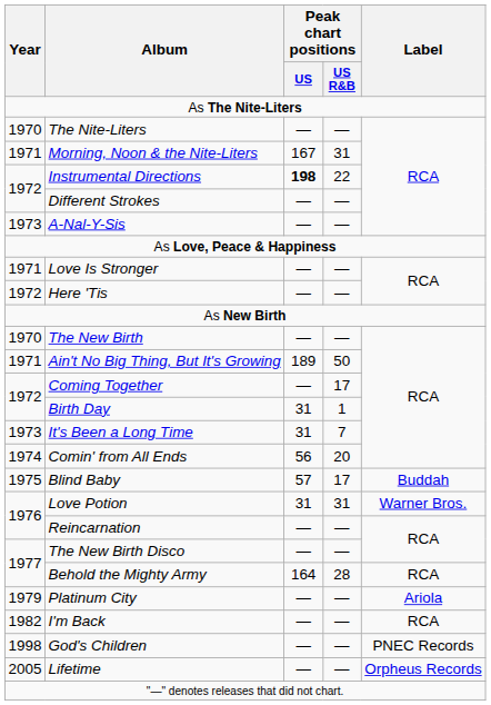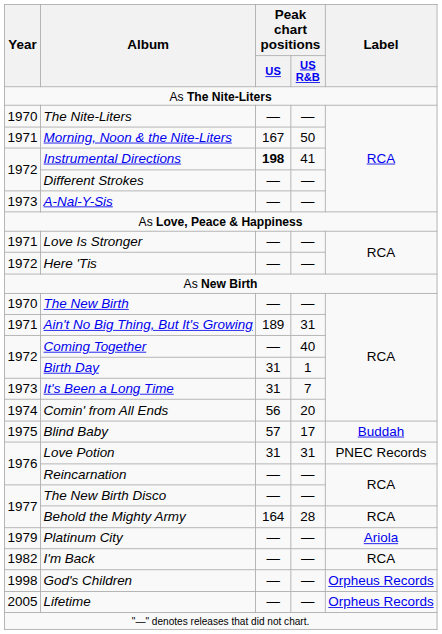 <table class="wikitable" style="text-align:center;">
 <tr>
 <th rowspan="2">Year</th>
 <th rowspan="2">Album</th>
 <th colspan="2">Peak chart positions</th>
 <th rowspan="2">Label</th>
 </tr>
 <tr style="font-size:smaller;">
 <th width="35"><a href='#'>US</a><br></th>
 <th width="35"><a href='#'>US R&B</a><br></th>
 </tr>
 <tr>
 <td colspan="5" style="font-size:90%">As <strong>The Nite-Liters</strong></td>
 </tr>
 <tr>
 <td rowspan="1">1970</td>
 <td style="text-align:left;"><em>The Nite-Liters</em></td>
 <td align=center>—</td>
 <td align=center>—</td>
 <td rowspan="5"><a href='#'>RCA</a></td>
 </tr>
 <tr>
 <td rowspan="1">1971</td>
 <td style="text-align:left;"><em><a href='#'>Morning, Noon & the Nite-Liters</a></em></td>
 <td align=center>167</td>
-<td align=center>31</td>
+<td align=center>50</td>
 </tr>
 <tr>
 <td rowspan="2">1972</td>
 <td style="text-align:left;"><em><a href='#'>Instrumental Directions</a></em></td>
 <td align=center><strong>198</strong></td>
-<td align=center>22</td>
+<td align=center>41</td>
 </tr>
 <tr>
 <td style="text-align:left;"><em>Different Strokes</em></td>
 <td align=center>—</td>
 <td align=center>—</td>
 </tr>
 <tr>
 <td>1973</td>
 <td style="text-align:left;"><em><a href='#'>A-Nal-Y-Sis</a></em></td>
 <td align=center>—</td>
 <td align=center>—</td>
 </tr>
 <tr>
 <td colspan="5" style="font-size:90%">As <strong>Love, Peace & Happiness</strong></td>
 </tr>
 <tr>
 <td rowspan="1">1971</td>
 <td style="text-align:left;"><em>Love Is Stronger</em></td>
 <td align=center>—</td>
 <td align=center>—</td>
 <td rowspan="2">RCA</td>
 </tr>
 <tr>
 <td rowspan="1">1972</td>
 <td style="text-align:left;"><em>Here 'Tis</em></td>
 <td align=center>—</td>
 <td align=center>—</td>
 </tr>
 <tr>
 <td colspan="5" style="font-size:90%">As <strong>New Birth</strong></td>
 </tr>
 <tr>
 <td rowspan="1">1970</td>
 <td style="text-align:left;"><em><a href='#'>The New Birth</a></em></td>
 <td align=center>—</td>
 <td align=center>—</td>
 <td rowspan="6">RCA</td>
 </tr>
 <tr>
 <td rowspan="1">1971</td>
 <td style="text-align:left;"><em><a href='#'>Ain't No Big Thing, But It's Growing</a></em></td>
 <td align=center>189</td>
-<td align=center>50</td>
+<td align=center>31</td>
 </tr>
 <tr>
 <td rowspan="2">1972</td>
 <td style="text-align:left;"><em><a href='#'>Coming Together</a></em></td>
 <td align=center>—</td>
-<td align=center>17</td>
+<td align=center>40</td>
 </tr>
 <tr>
 <td style="text-align:left;"><em><a href='#'>Birth Day</a></em></td>
 <td align=center>31</td>
 <td align=center>1</td>
 </tr>
 <tr>
 <td rowspan="1">1973</td>
 <td style="text-align:left;"><em><a href='#'>It's Been a Long Time</a></em></td>
 <td align=center>31</td>
 <td align=center>7</td>
 </tr>
 <tr>
 <td rowspan="1">1974</td>
 <td style="text-align:left;"><em>Comin' from All Ends</em></td>
 <td align=center>56</td>
 <td align=center>20</td>
 </tr>
 <tr>
 <td rowspan="1">1975</td>
 <td style="text-align:left;"><em>Blind Baby</em></td>
 <td align=center>57</td>
 <td align=center>17</td>
 <td><a href='#'>Buddah</a></td>
 </tr>
 <tr>
 <td rowspan="2">1976</td>
 <td style="text-align:left;"><em>Love Potion</em></td>
 <td align=center>31</td>
 <td align=center>31</td>
-<td><a href='#'>Warner Bros.</a></td>
+<td>PNEC Records</td>
 </tr>
 <tr>
 <td style="text-align:left;"><em>Reincarnation</em></td>
 <td align=center>—</td>
 <td align=center>—</td>
 <td rowspan="2">RCA</td>
 </tr>
 <tr>
 <td rowspan="2">1977</td>
 <td style="text-align:left;"><em>The New Birth Disco</em></td>
 <td align=center>—</td>
 <td align=center>—</td>
 </tr>
 <tr>
 <td style="text-align:left;"><em>Behold the Mighty Army</em></td>
 <td align=center>164</td>
 <td align=center>28</td>
 <td>RCA</td>
 </tr>
 <tr>
 <td rowspan="1">1979</td>
 <td style="text-align:left;"><em>Platinum City</em></td>
 <td align=center>—</td>
 <td align=center>—</td>
 <td><a href='#'>Ariola</a></td>
 </tr>
 <tr>
 <td rowspan="1">1982</td>
 <td style="text-align:left;"><em>I'm Back</em></td>
 <td align=center>—</td>
 <td align=center>—</td>
 <td>RCA</td>
 </tr>
 <tr>
 <td rowspan="1">1998</td>
 <td style="text-align:left;"><em>God's Children</em></td>
 <td align=center>—</td>
 <td align=center>—</td>
-<td>PNEC Records</td>
+<td><a href='#'>Orpheus Records</a></td>
 </tr>
 <tr>
 <td rowspan="1">2005</td>
 <td style="text-align:left;"><em>Lifetime</em></td>
 <td align=center>—</td>
 <td align=center>—</td>
 <td><a href='#'>Orpheus Records</a></td>
 </tr>
 <tr>
 <td colspan="8" style="text-align:center; font-size:9pt;">"—" denotes releases that did not chart.</td>
 </tr>
 </table>
